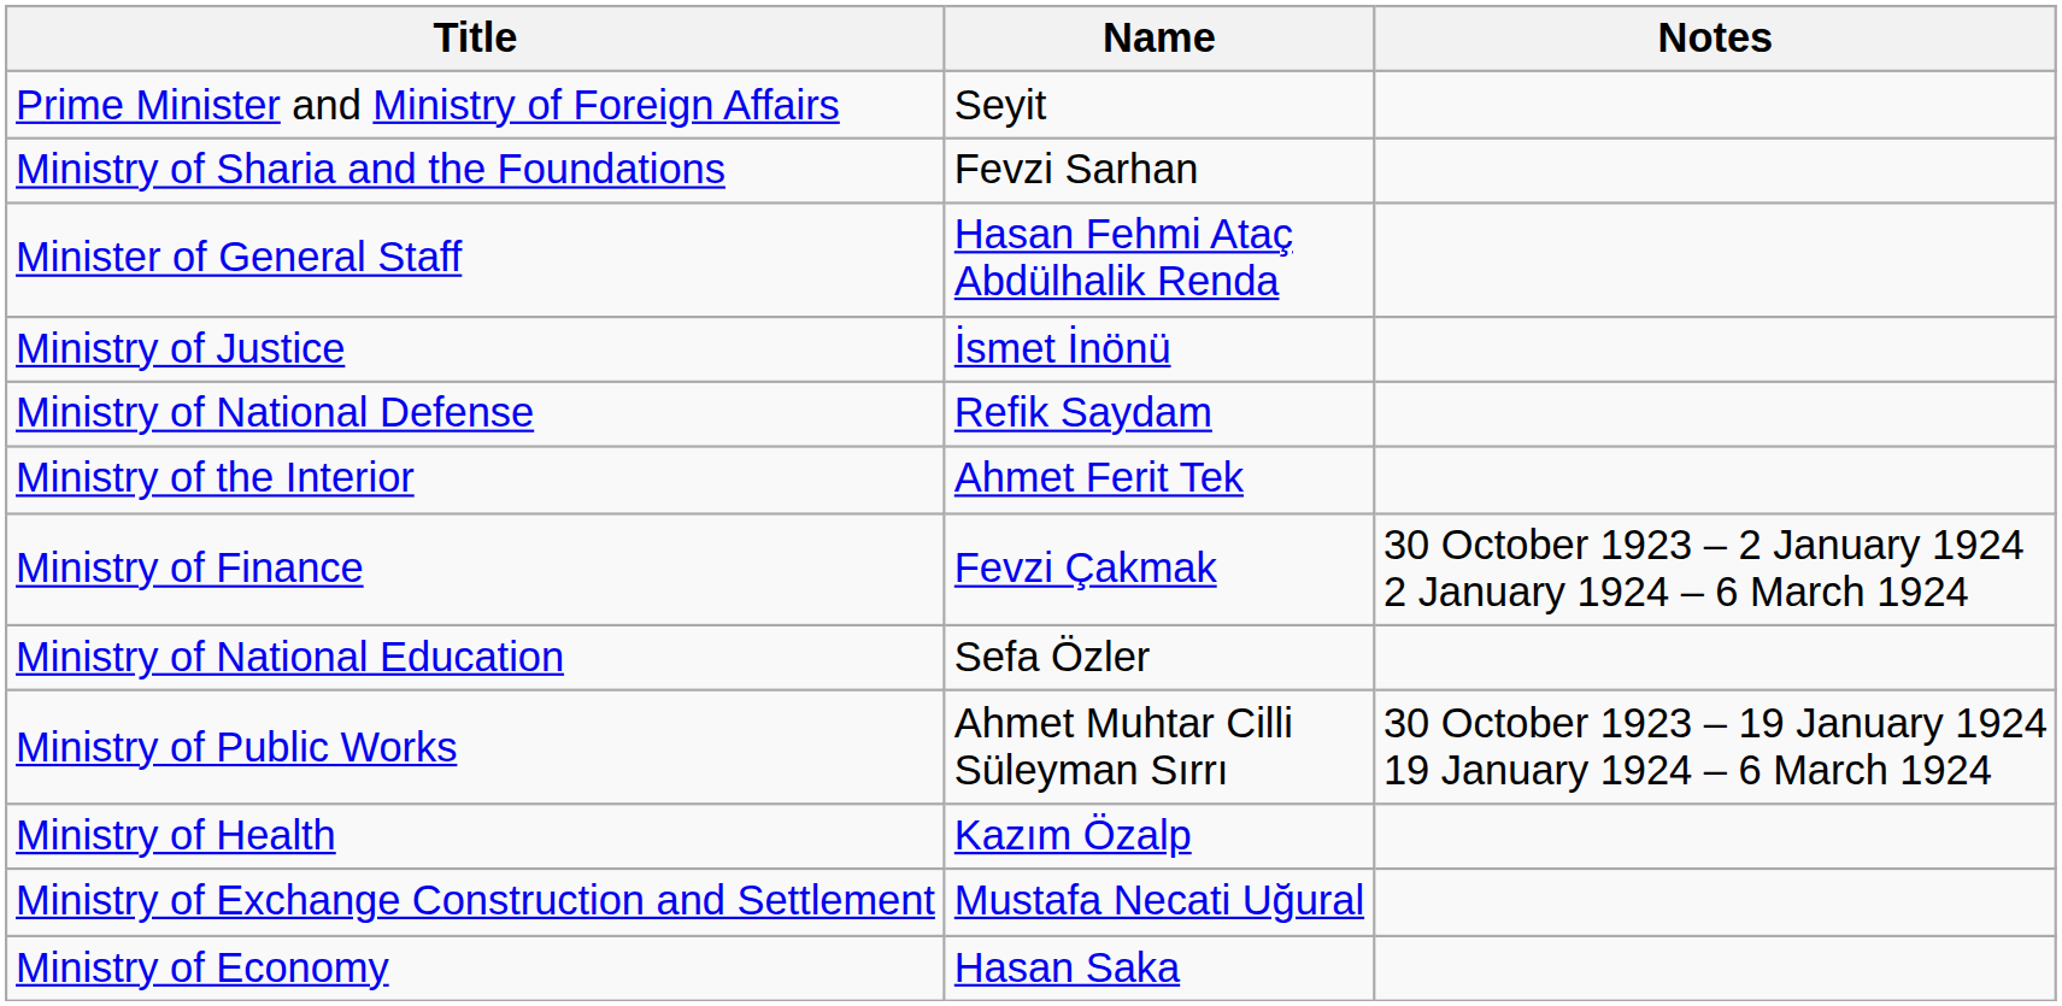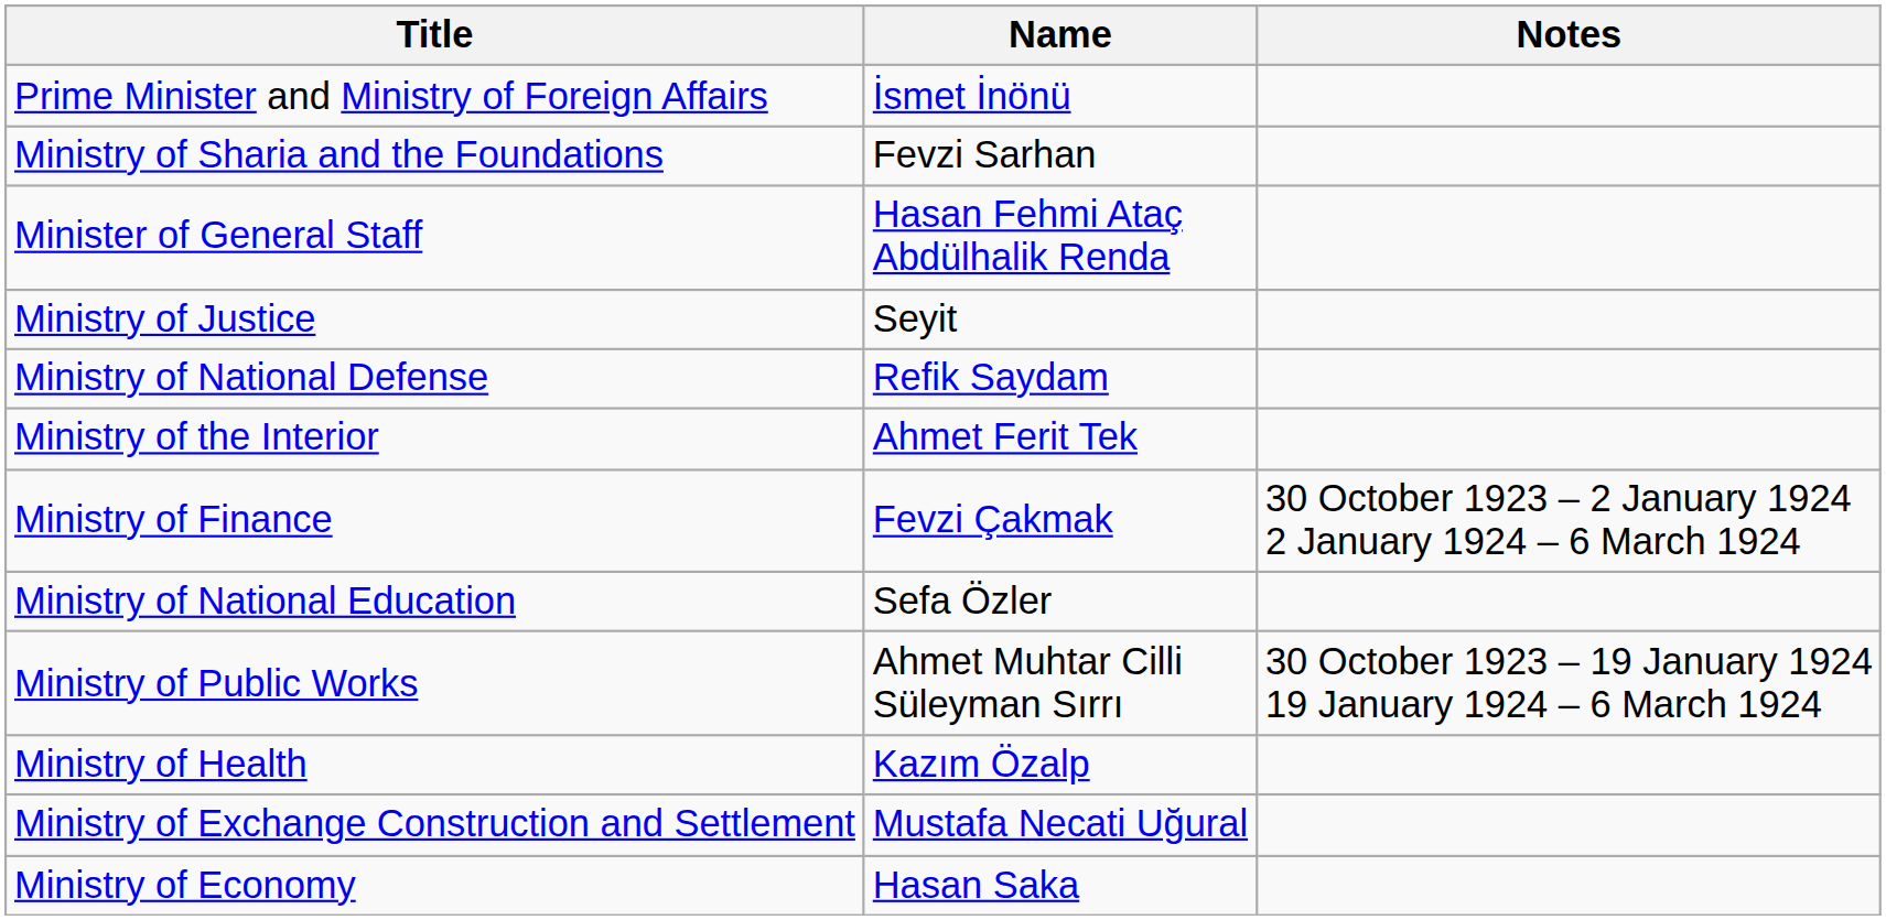 <table class="wikitable">
 <tr>
 <th>Title</th>
 <th>Name</th>
 <th>Notes</th>
 </tr>
 <tr>
 <td><a href='#'>Prime Minister</a> and <a href='#'>Ministry of Foreign Affairs</a></td>
-<td>Seyit</td>
+<td><a href='#'>İsmet İnönü</a></td>
 <td></td>
 </tr>
 <tr>
 <td><a href='#'>Ministry of Sharia and the Foundations</a></td>
 <td>Fevzi Sarhan</td>
 <td></td>
 </tr>
 <tr>
 <td><a href='#'>Minister of General Staff</a></td>
 <td><a href='#'>Hasan Fehmi Ataç</a><br><a href='#'>Abdülhalik Renda</a></td>
 <td></td>
 </tr>
 <tr>
 <td><a href='#'>Ministry of Justice</a></td>
-<td><a href='#'>İsmet İnönü</a></td>
+<td>Seyit</td>
 <td></td>
 </tr>
 <tr>
 <td><a href='#'>Ministry of National Defense</a></td>
 <td><a href='#'>Refik Saydam</a></td>
 <td></td>
 </tr>
 <tr>
 <td><a href='#'>Ministry of the Interior</a></td>
 <td><a href='#'>Ahmet Ferit Tek</a></td>
 <td></td>
 </tr>
 <tr>
 <td><a href='#'>Ministry of Finance</a></td>
 <td><a href='#'>Fevzi Çakmak</a></td>
 <td>30 October 1923 – 2 January 1924<br>2 January 1924 – 6 March 1924</td>
 </tr>
 <tr>
 <td><a href='#'>Ministry of National Education</a></td>
 <td>Sefa Özler</td>
 <td></td>
 </tr>
 <tr>
 <td><a href='#'>Ministry of Public Works</a></td>
 <td>Ahmet Muhtar Cilli<br>Süleyman Sırrı</td>
 <td>30 October 1923 – 19 January 1924<br>19 January 1924 – 6 March 1924</td>
 </tr>
 <tr>
 <td><a href='#'>Ministry of Health</a></td>
 <td><a href='#'>Kazım Özalp</a></td>
 <td></td>
 </tr>
 <tr>
 <td><a href='#'>Ministry of Exchange Construction and Settlement</a></td>
 <td><a href='#'>Mustafa Necati Uğural</a></td>
 <td></td>
 </tr>
 <tr>
 <td><a href='#'>Ministry of Economy</a></td>
 <td><a href='#'>Hasan Saka</a></td>
 <td></td>
 </tr>
 </table>
